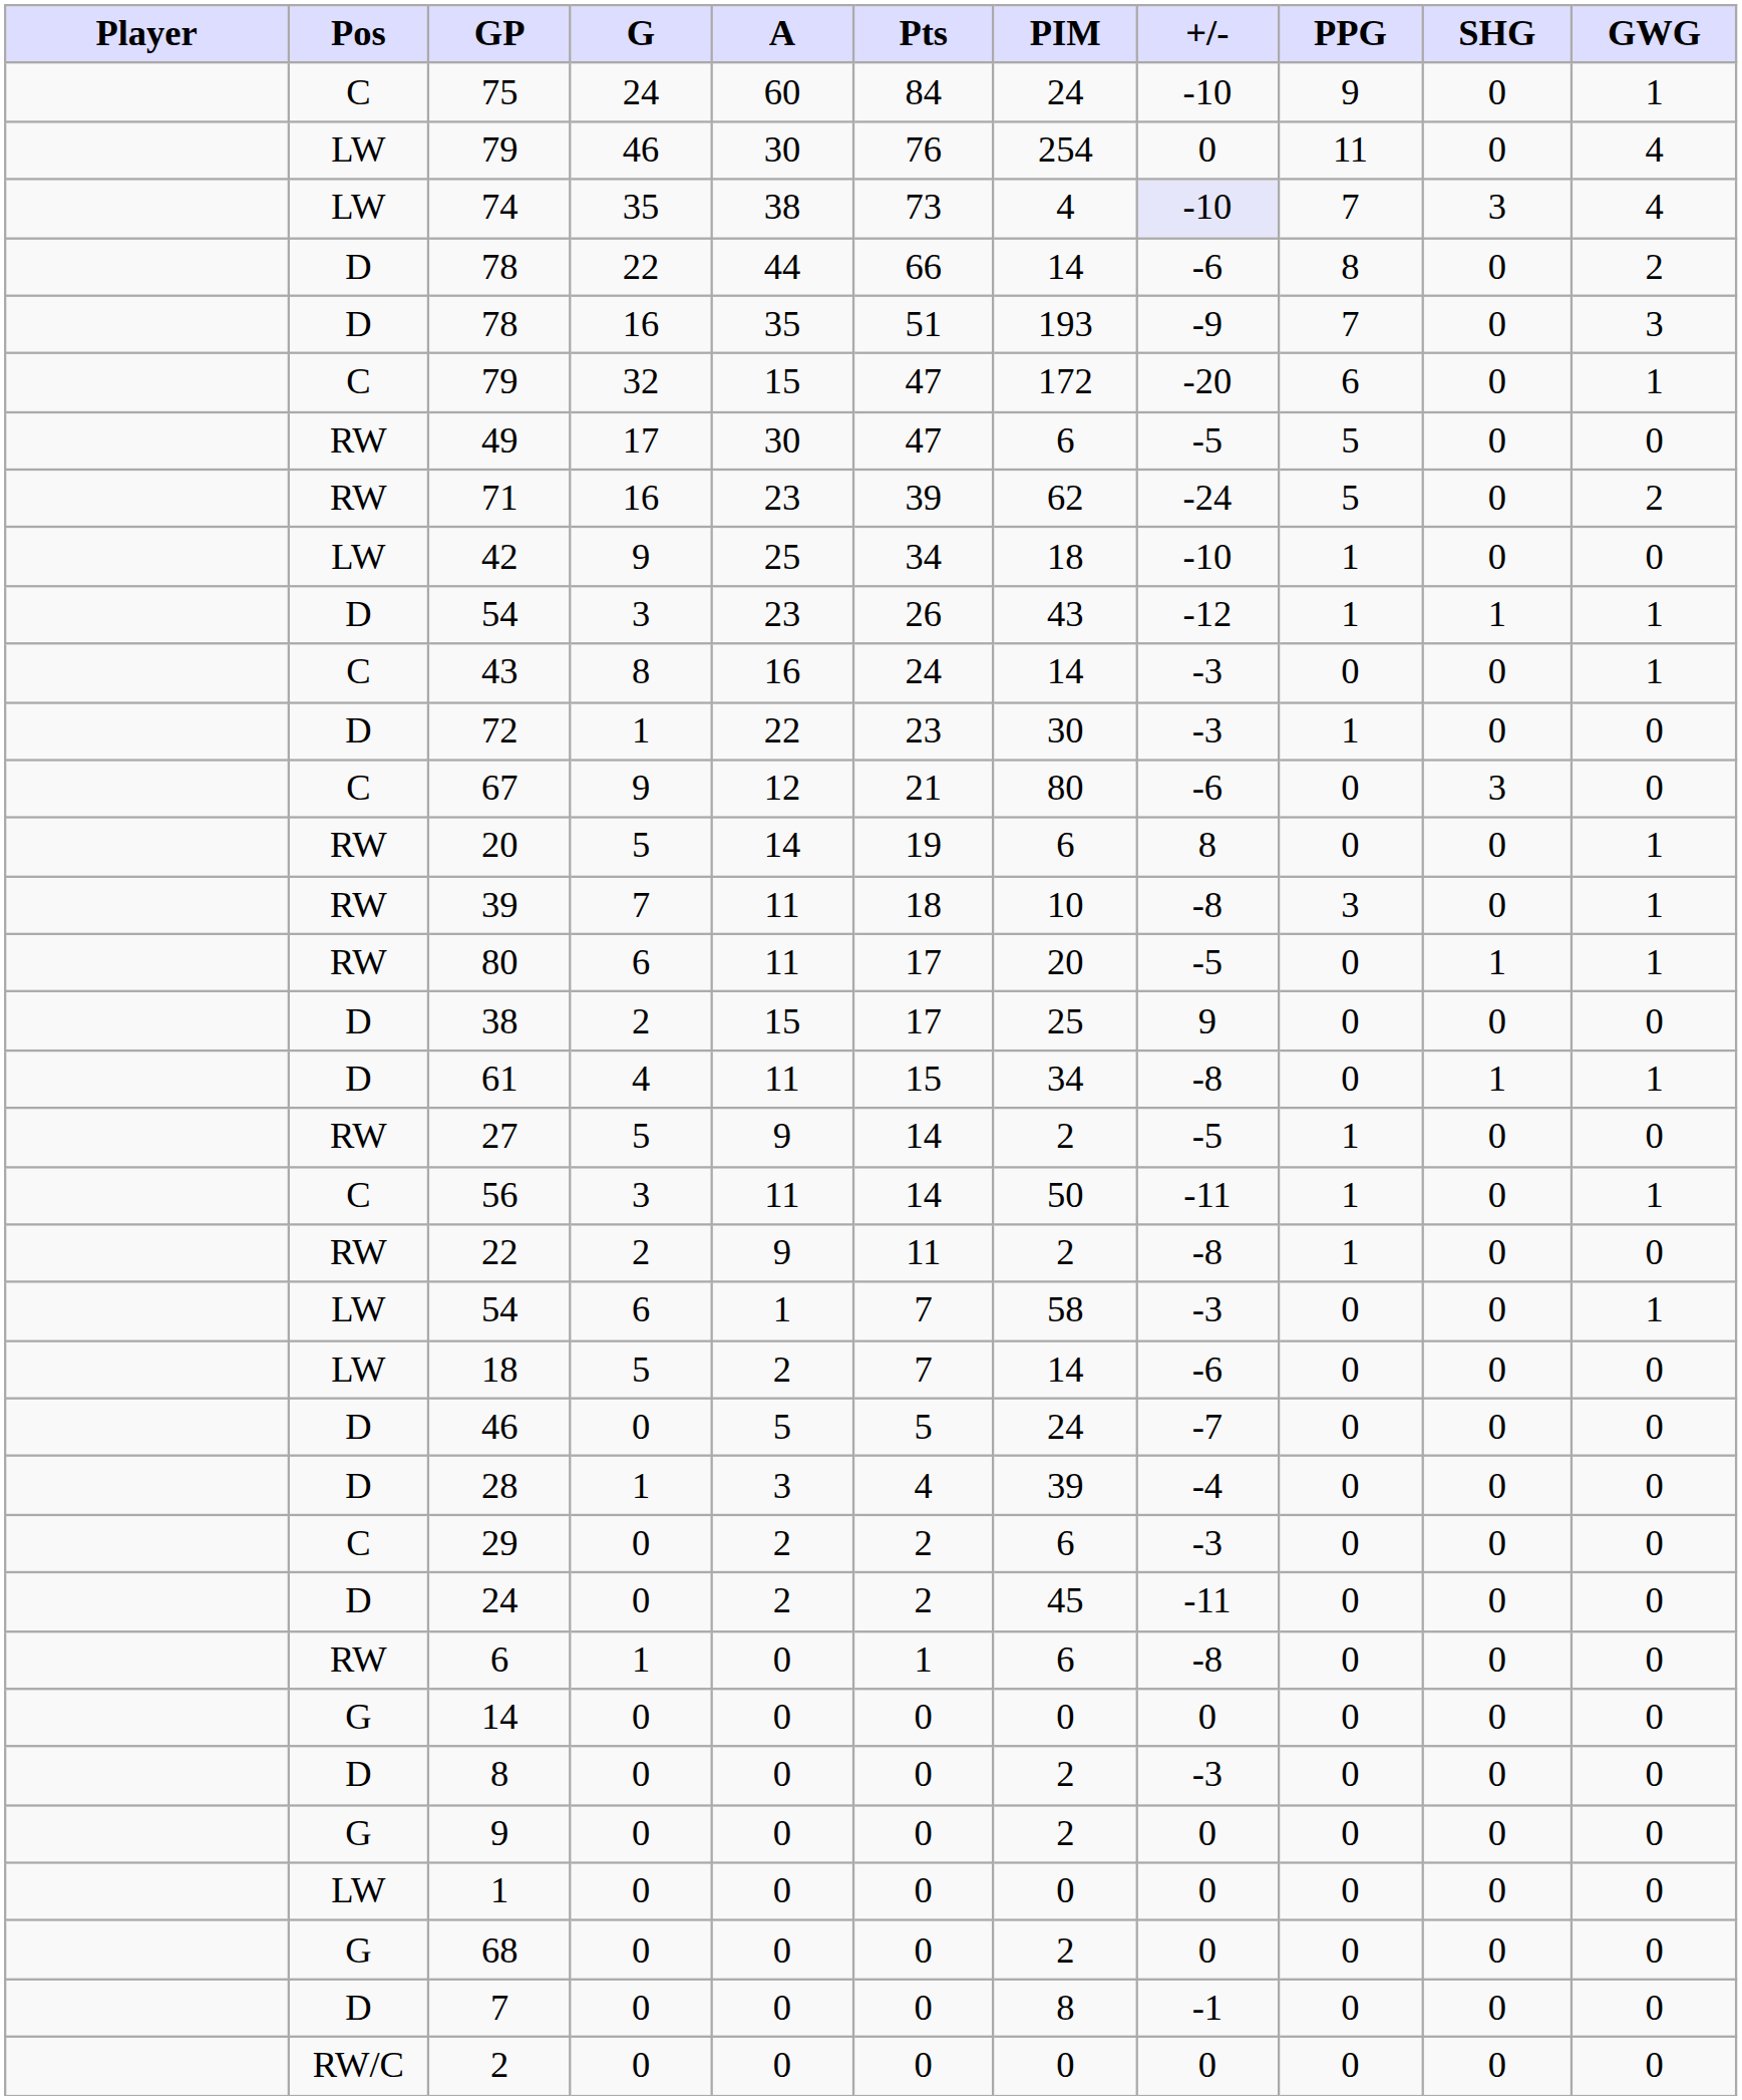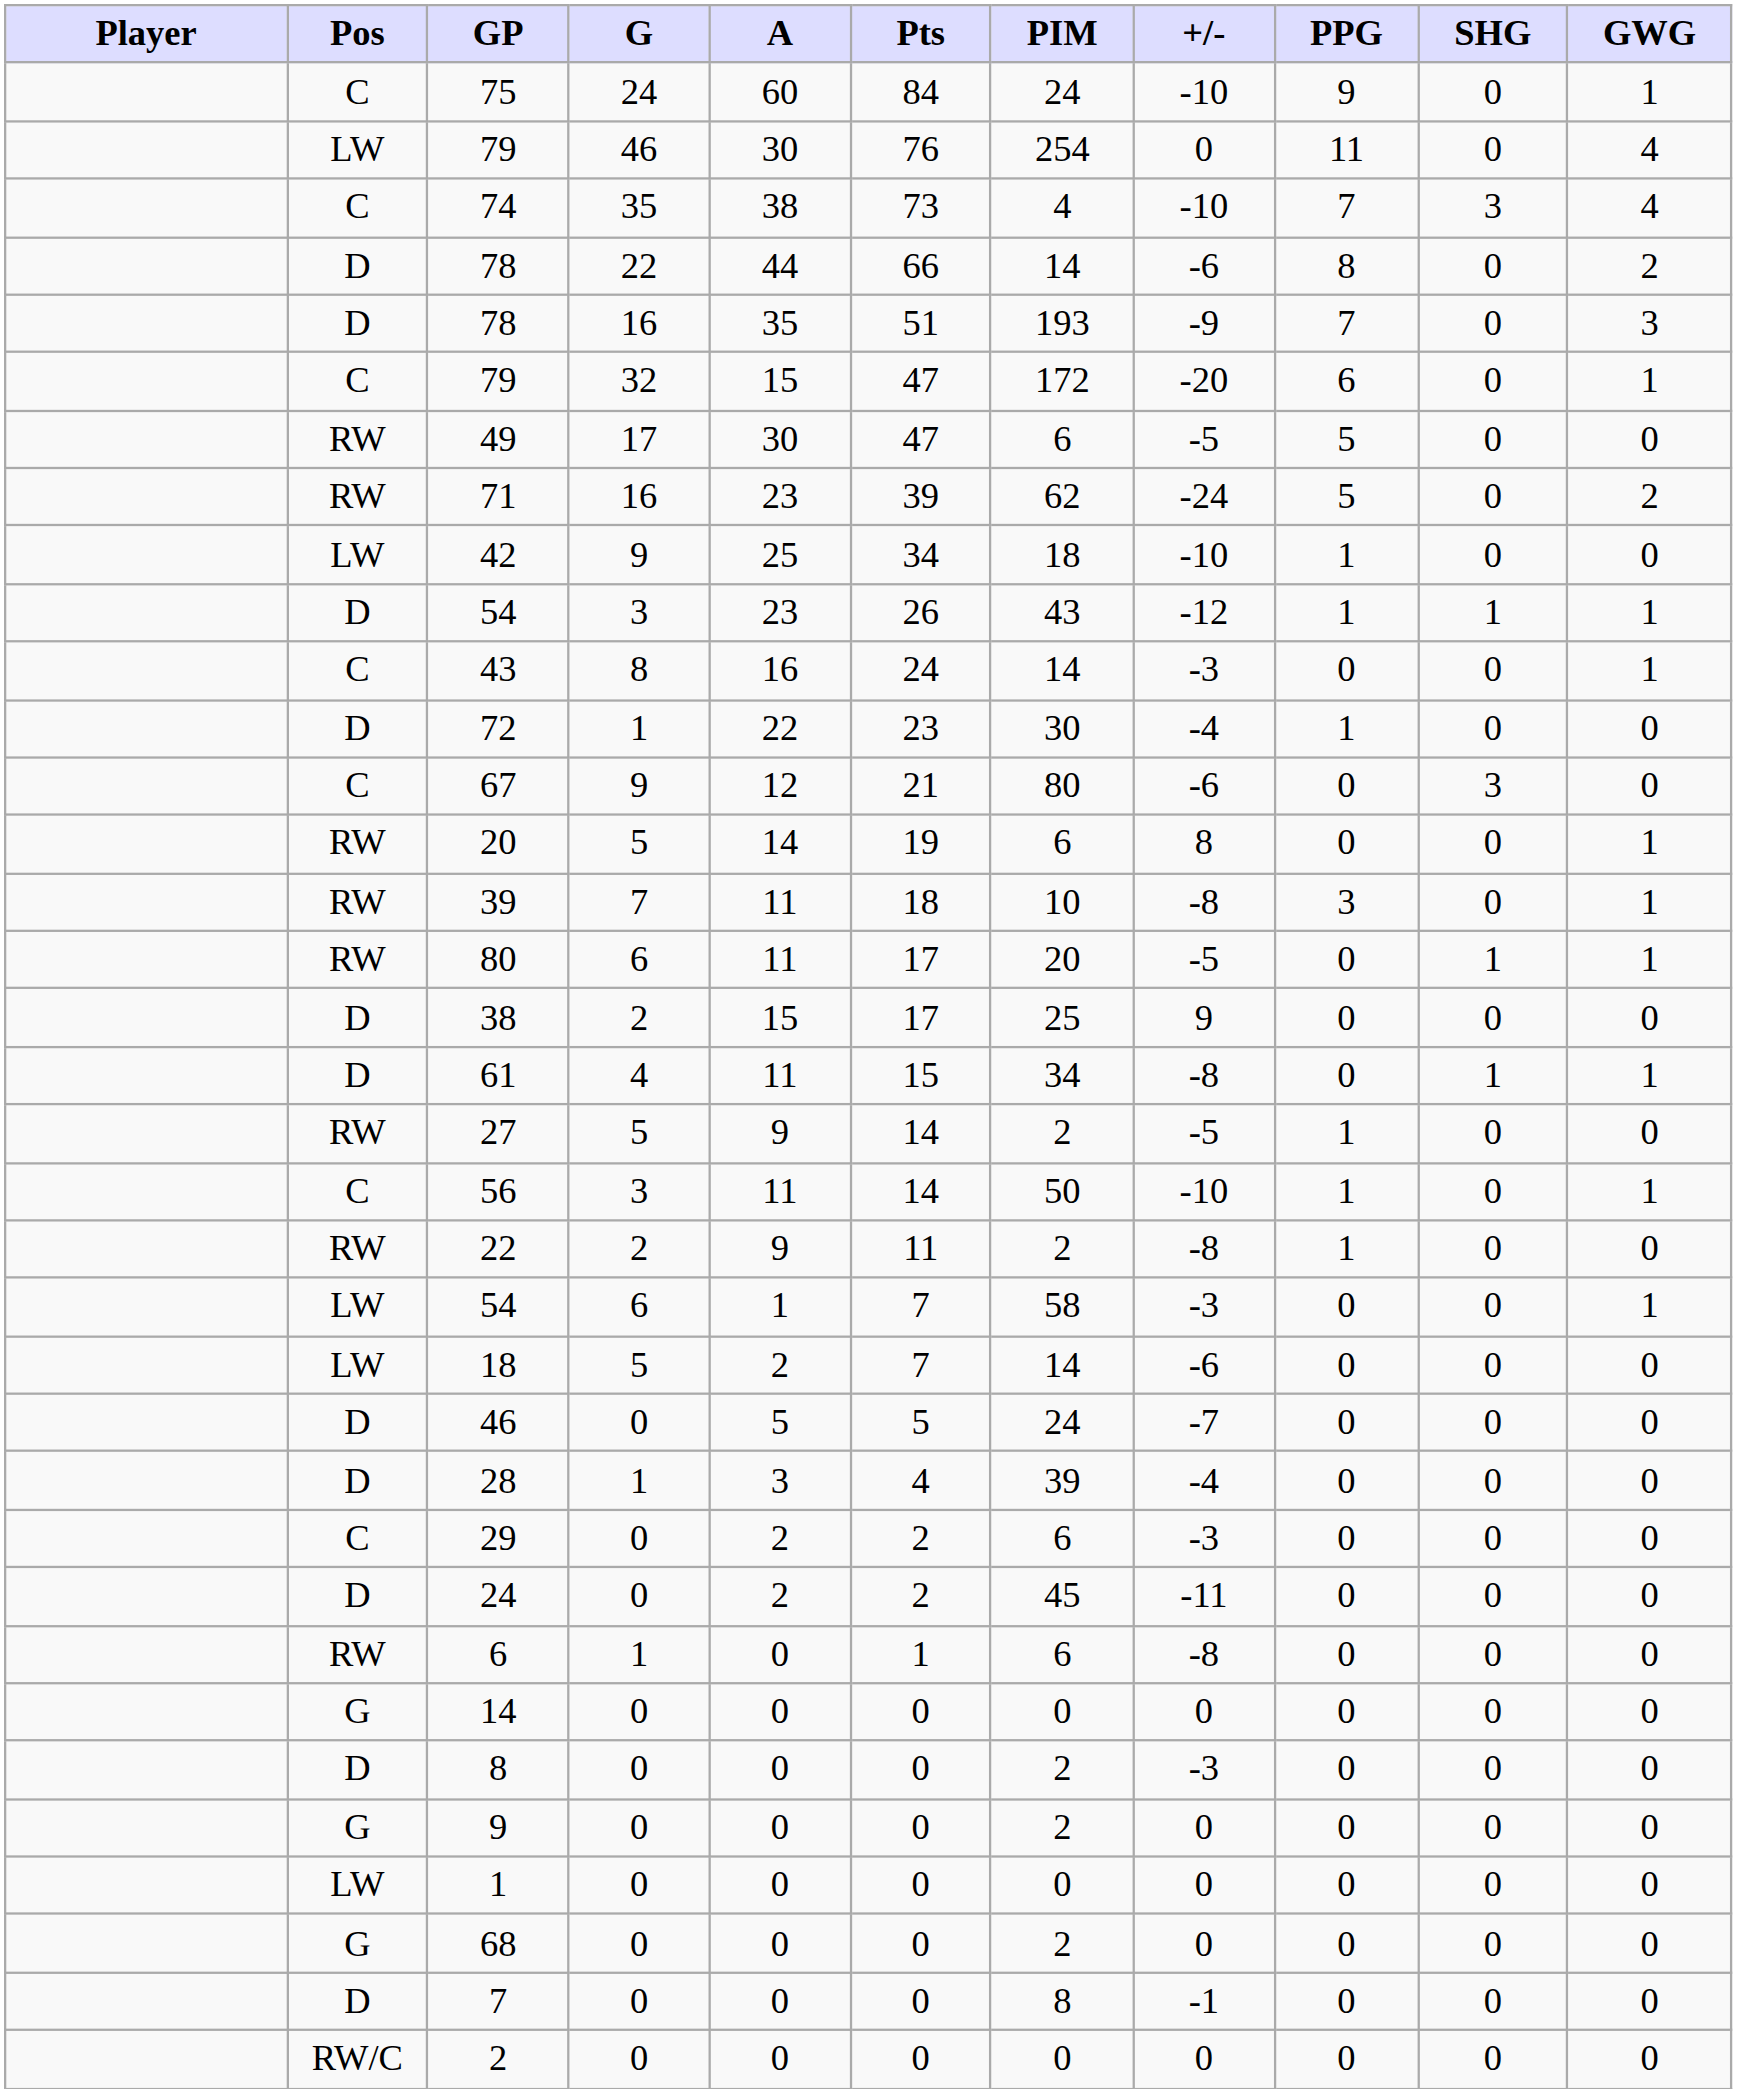 <table style="width:60%;" class="wikitable sortable">
 <tr style="text-align:center;">
 <th style="background:#ddf; width:10%;">Player</th>
 <th style="background:#ddf; width:3%;" title="Position">Pos</th>
 <th style="background:#ddf; width:5%;" title="Games played">GP</th>
 <th style="background:#ddf; width:5%;" title="Goals">G</th>
 <th style="background:#ddf; width:5%;" title="Assists">A</th>
 <th style="background:#ddf; width:5%;" title="Points">Pts</th>
 <th style="background:#ddf; width:5%;" title="Penalties in Minutes">PIM</th>
 <th style="background:#ddf; width:5%;" title="Plus/minus">+/-</th>
 <th style="background:#ddf; width:5%;" title="Power play goals">PPG</th>
 <th style="background:#ddf; width:5%;" title="Short-handed goals">SHG</th>
 <th style="background:#ddf; width:5%;" title="Game-winning goals">GWG</th>
 </tr>
 <tr style="text-align:center;">
 <td style="text-align:right;"></td>
 <td>C</td>
 <td>75</td>
 <td>24</td>
 <td>60</td>
 <td>84</td>
 <td>24</td>
 <td>-10</td>
 <td>9</td>
 <td>0</td>
 <td>1</td>
 </tr>
 <tr style="text-align:center;">
 <td style="text-align:right;"></td>
 <td>LW</td>
 <td>79</td>
 <td>46</td>
 <td>30</td>
 <td>76</td>
 <td>254</td>
 <td>0</td>
 <td>11</td>
 <td>0</td>
 <td>4</td>
 </tr>
 <tr style="text-align:center;">
 <td style="text-align:right;"></td>
-<td>LW</td>
+<td>C</td>
 <td>74</td>
 <td>35</td>
 <td>38</td>
 <td>73</td>
 <td>4</td>
-<td style="background: lavender;">-10</td>
+<td>-10</td>
 <td>7</td>
 <td>3</td>
 <td>4</td>
 </tr>
 <tr style="text-align:center;">
 <td style="text-align:right;"></td>
 <td>D</td>
 <td>78</td>
 <td>22</td>
 <td>44</td>
 <td>66</td>
 <td>14</td>
 <td>-6</td>
 <td>8</td>
 <td>0</td>
 <td>2</td>
 </tr>
 <tr style="text-align:center;">
 <td style="text-align:right;"></td>
 <td>D</td>
 <td>78</td>
 <td>16</td>
 <td>35</td>
 <td>51</td>
 <td>193</td>
 <td>-9</td>
 <td>7</td>
 <td>0</td>
 <td>3</td>
 </tr>
 <tr style="text-align:center;">
 <td style="text-align:right;"></td>
 <td>C</td>
 <td>79</td>
 <td>32</td>
 <td>15</td>
 <td>47</td>
 <td>172</td>
 <td>-20</td>
 <td>6</td>
 <td>0</td>
 <td>1</td>
 </tr>
 <tr style="text-align:center;">
 <td style="text-align:right;"></td>
 <td>RW</td>
 <td>49</td>
 <td>17</td>
 <td>30</td>
 <td>47</td>
 <td>6</td>
 <td>-5</td>
 <td>5</td>
 <td>0</td>
 <td>0</td>
 </tr>
 <tr style="text-align:center;">
 <td style="text-align:right;"></td>
 <td>RW</td>
 <td>71</td>
 <td>16</td>
 <td>23</td>
 <td>39</td>
 <td>62</td>
 <td>-24</td>
 <td>5</td>
 <td>0</td>
 <td>2</td>
 </tr>
 <tr style="text-align:center;">
 <td style="text-align:right;"></td>
 <td>LW</td>
 <td>42</td>
 <td>9</td>
 <td>25</td>
 <td>34</td>
 <td>18</td>
 <td>-10</td>
 <td>1</td>
 <td>0</td>
 <td>0</td>
 </tr>
 <tr style="text-align:center;">
 <td style="text-align:right;"></td>
 <td>D</td>
 <td>54</td>
 <td>3</td>
 <td>23</td>
 <td>26</td>
 <td>43</td>
 <td>-12</td>
 <td>1</td>
 <td>1</td>
 <td>1</td>
 </tr>
 <tr style="text-align:center;">
 <td style="text-align:right;"></td>
 <td>C</td>
 <td>43</td>
 <td>8</td>
 <td>16</td>
 <td>24</td>
 <td>14</td>
 <td>-3</td>
 <td>0</td>
 <td>0</td>
 <td>1</td>
 </tr>
 <tr style="text-align:center;">
 <td style="text-align:right;"></td>
 <td>D</td>
 <td>72</td>
 <td>1</td>
 <td>22</td>
 <td>23</td>
 <td>30</td>
-<td>-3</td>
+<td>-4</td>
 <td>1</td>
 <td>0</td>
 <td>0</td>
 </tr>
 <tr style="text-align:center;">
 <td style="text-align:right;"></td>
 <td>C</td>
 <td>67</td>
 <td>9</td>
 <td>12</td>
 <td>21</td>
 <td>80</td>
 <td>-6</td>
 <td>0</td>
 <td>3</td>
 <td>0</td>
 </tr>
 <tr style="text-align:center;">
 <td style="text-align:right;"></td>
 <td>RW</td>
 <td>20</td>
 <td>5</td>
 <td>14</td>
 <td>19</td>
 <td>6</td>
 <td>8</td>
 <td>0</td>
 <td>0</td>
 <td>1</td>
 </tr>
 <tr style="text-align:center;">
 <td style="text-align:right;"></td>
 <td>RW</td>
 <td>39</td>
 <td>7</td>
 <td>11</td>
 <td>18</td>
 <td>10</td>
 <td>-8</td>
 <td>3</td>
 <td>0</td>
 <td>1</td>
 </tr>
 <tr style="text-align:center;">
 <td style="text-align:right;"></td>
 <td>RW</td>
 <td>80</td>
 <td>6</td>
 <td>11</td>
 <td>17</td>
 <td>20</td>
 <td>-5</td>
 <td>0</td>
 <td>1</td>
 <td>1</td>
 </tr>
 <tr style="text-align:center;">
 <td style="text-align:right;"></td>
 <td>D</td>
 <td>38</td>
 <td>2</td>
 <td>15</td>
 <td>17</td>
 <td>25</td>
 <td>9</td>
 <td>0</td>
 <td>0</td>
 <td>0</td>
 </tr>
 <tr style="text-align:center;">
 <td style="text-align:right;"></td>
 <td>D</td>
 <td>61</td>
 <td>4</td>
 <td>11</td>
 <td>15</td>
 <td>34</td>
 <td>-8</td>
 <td>0</td>
 <td>1</td>
 <td>1</td>
 </tr>
 <tr style="text-align:center;">
 <td style="text-align:right;"></td>
 <td>RW</td>
 <td>27</td>
 <td>5</td>
 <td>9</td>
 <td>14</td>
 <td>2</td>
 <td>-5</td>
 <td>1</td>
 <td>0</td>
 <td>0</td>
 </tr>
 <tr style="text-align:center;">
 <td style="text-align:right;"></td>
 <td>C</td>
 <td>56</td>
 <td>3</td>
 <td>11</td>
 <td>14</td>
 <td>50</td>
-<td>-11</td>
+<td>-10</td>
 <td>1</td>
 <td>0</td>
 <td>1</td>
 </tr>
 <tr style="text-align:center;">
 <td style="text-align:right;"></td>
 <td>RW</td>
 <td>22</td>
 <td>2</td>
 <td>9</td>
 <td>11</td>
 <td>2</td>
 <td>-8</td>
 <td>1</td>
 <td>0</td>
 <td>0</td>
 </tr>
 <tr style="text-align:center;">
 <td style="text-align:right;"></td>
 <td>LW</td>
 <td>54</td>
 <td>6</td>
 <td>1</td>
 <td>7</td>
 <td>58</td>
 <td>-3</td>
 <td>0</td>
 <td>0</td>
 <td>1</td>
 </tr>
 <tr style="text-align:center;">
 <td style="text-align:right;"></td>
 <td>LW</td>
 <td>18</td>
 <td>5</td>
 <td>2</td>
 <td>7</td>
 <td>14</td>
 <td>-6</td>
 <td>0</td>
 <td>0</td>
 <td>0</td>
 </tr>
 <tr style="text-align:center;">
 <td style="text-align:right;"></td>
 <td>D</td>
 <td>46</td>
 <td>0</td>
 <td>5</td>
 <td>5</td>
 <td>24</td>
 <td>-7</td>
 <td>0</td>
 <td>0</td>
 <td>0</td>
 </tr>
 <tr style="text-align:center;">
 <td style="text-align:right;"></td>
 <td>D</td>
 <td>28</td>
 <td>1</td>
 <td>3</td>
 <td>4</td>
 <td>39</td>
 <td>-4</td>
 <td>0</td>
 <td>0</td>
 <td>0</td>
 </tr>
 <tr style="text-align:center;">
 <td style="text-align:right;"></td>
 <td>C</td>
 <td>29</td>
 <td>0</td>
 <td>2</td>
 <td>2</td>
 <td>6</td>
 <td>-3</td>
 <td>0</td>
 <td>0</td>
 <td>0</td>
 </tr>
 <tr style="text-align:center;">
 <td style="text-align:right;"></td>
 <td>D</td>
 <td>24</td>
 <td>0</td>
 <td>2</td>
 <td>2</td>
 <td>45</td>
 <td>-11</td>
 <td>0</td>
 <td>0</td>
 <td>0</td>
 </tr>
 <tr style="text-align:center;">
 <td style="text-align:right;"></td>
 <td>RW</td>
 <td>6</td>
 <td>1</td>
 <td>0</td>
 <td>1</td>
 <td>6</td>
 <td>-8</td>
 <td>0</td>
 <td>0</td>
 <td>0</td>
 </tr>
 <tr style="text-align:center;">
 <td style="text-align:right;"></td>
 <td>G</td>
 <td>14</td>
 <td>0</td>
 <td>0</td>
 <td>0</td>
 <td>0</td>
 <td>0</td>
 <td>0</td>
 <td>0</td>
 <td>0</td>
 </tr>
 <tr style="text-align:center;">
 <td style="text-align:right;"></td>
 <td>D</td>
 <td>8</td>
 <td>0</td>
 <td>0</td>
 <td>0</td>
 <td>2</td>
 <td>-3</td>
 <td>0</td>
 <td>0</td>
 <td>0</td>
 </tr>
 <tr style="text-align:center;">
 <td style="text-align:right;"></td>
 <td>G</td>
 <td>9</td>
 <td>0</td>
 <td>0</td>
 <td>0</td>
 <td>2</td>
 <td>0</td>
 <td>0</td>
 <td>0</td>
 <td>0</td>
 </tr>
 <tr style="text-align:center;">
 <td style="text-align:right;"></td>
 <td>LW</td>
 <td>1</td>
 <td>0</td>
 <td>0</td>
 <td>0</td>
 <td>0</td>
 <td>0</td>
 <td>0</td>
 <td>0</td>
 <td>0</td>
 </tr>
 <tr style="text-align:center;">
 <td style="text-align:right;"></td>
 <td>G</td>
 <td>68</td>
 <td>0</td>
 <td>0</td>
 <td>0</td>
 <td>2</td>
 <td>0</td>
 <td>0</td>
 <td>0</td>
 <td>0</td>
 </tr>
 <tr style="text-align:center;">
 <td style="text-align:right;"></td>
 <td>D</td>
 <td>7</td>
 <td>0</td>
 <td>0</td>
 <td>0</td>
 <td>8</td>
 <td>-1</td>
 <td>0</td>
 <td>0</td>
 <td>0</td>
 </tr>
 <tr style="text-align:center;">
 <td style="text-align:right;"></td>
 <td>RW/C</td>
 <td>2</td>
 <td>0</td>
 <td>0</td>
 <td>0</td>
 <td>0</td>
 <td>0</td>
 <td>0</td>
 <td>0</td>
 <td>0</td>
 </tr>
 </table>
